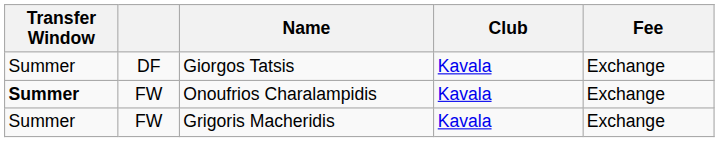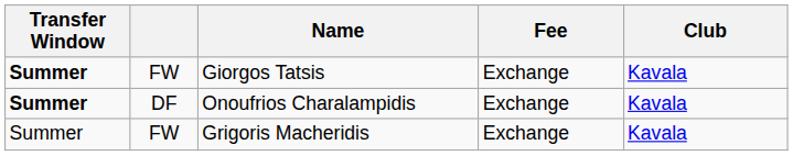 <table class="wikitable plainrowheaders">
 <tr>
 <th scope="col" style="width:6em;">Transfer Window</th>
 <th scope="col" style="width:3em;"></th>
 <th scope="col" style="width:14em;">Name</th>
+<th scope="col" style="width:7em;">Fee</th>
 <th scope="col" style="width:8em;">Club</th>
-<th scope="col" style="width:7em;">Fee</th>
-</tr>
-<tr>
-<td>Summer</td>
-<td align="center">DF</td>
-<td> Giorgos Tatsis</td>
-<td> <a href='#'>Kavala</a></td>
-<td>Exchange</td>
 </tr>
 <tr>
 <td><strong>Summer</strong></td>
 <td align="center">FW</td>
+<td> Giorgos Tatsis</td>
+<td>Exchange</td>
+<td> <a href='#'>Kavala</a></td>
+</tr>
+<tr>
+<td><strong>Summer</strong></td>
+<td align="center">DF</td>
 <td> Onoufrios Charalampidis</td>
+<td>Exchange</td>
 <td> <a href='#'>Kavala</a></td>
-<td>Exchange</td>
 </tr>
 <tr>
 <td>Summer</td>
 <td align="center">FW</td>
 <td> Grigoris Macheridis</td>
+<td>Exchange</td>
 <td> <a href='#'>Kavala</a></td>
-<td>Exchange</td>
 </tr>
 </table>
